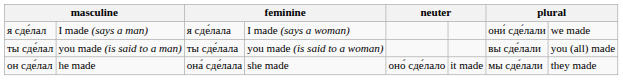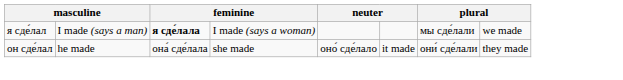 <table class="wikitable">
 <tr>
 <th colspan="2">masculine</th>
 <th colspan="2">feminine</th>
 <th colspan="2">neuter</th>
 <th colspan="2">plural</th>
 </tr>
 <tr>
 <td>я сде́ла<span>л</span></td>
 <td>I made <em>(says a man)</em></td>
-<td>я сде́ла<span>ла</span></td>
+<td><strong>я сде́ла<span>ла</span></strong></td>
 <td>I made <em>(says a woman)</em></td>
 <td></td>
 <td></td>
-<td>они́ сде́ла<span>ли</span></td>
+<td>мы сде́ла<span>ли</span></td>
 <td>we made</td>
-</tr>
-<tr>
-<td>ты сде́ла<span>л</span></td>
-<td>you made <em>(is said to a man)</em></td>
-<td>ты сде́ла<span>ла</span></td>
-<td>you made <em>(is said to a woman)</em></td>
-<td></td>
-<td></td>
-<td>вы сде́ла<span>ли</span></td>
-<td>you (all) made</td>
 </tr>
 <tr>
 <td>он сде́ла<span>л</span></td>
 <td>he made</td>
 <td>она́ сде́ла<span>ла</span></td>
 <td>she made</td>
 <td>оно́ сде́ла<span>ло</span></td>
 <td>it made</td>
-<td>мы сде́ла<span>ли</span></td>
+<td>они́ сде́ла<span>ли</span></td>
 <td>they made</td>
 </tr>
 </table>
